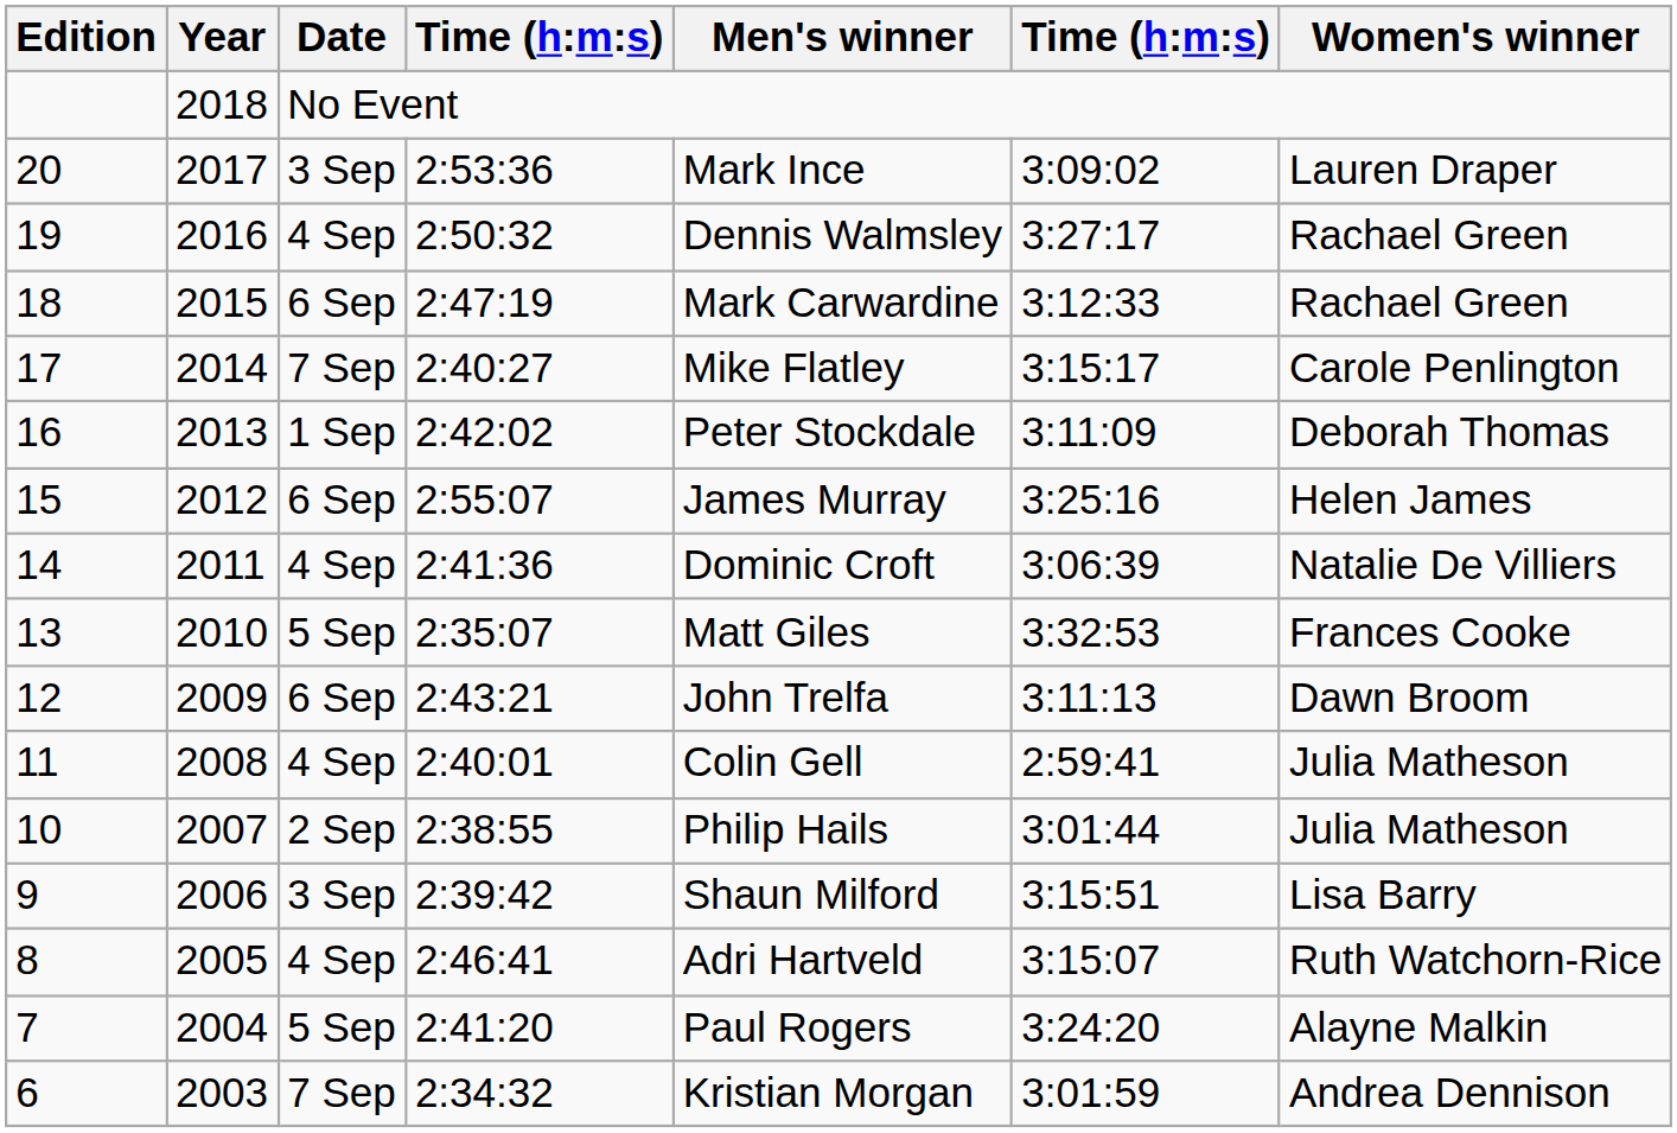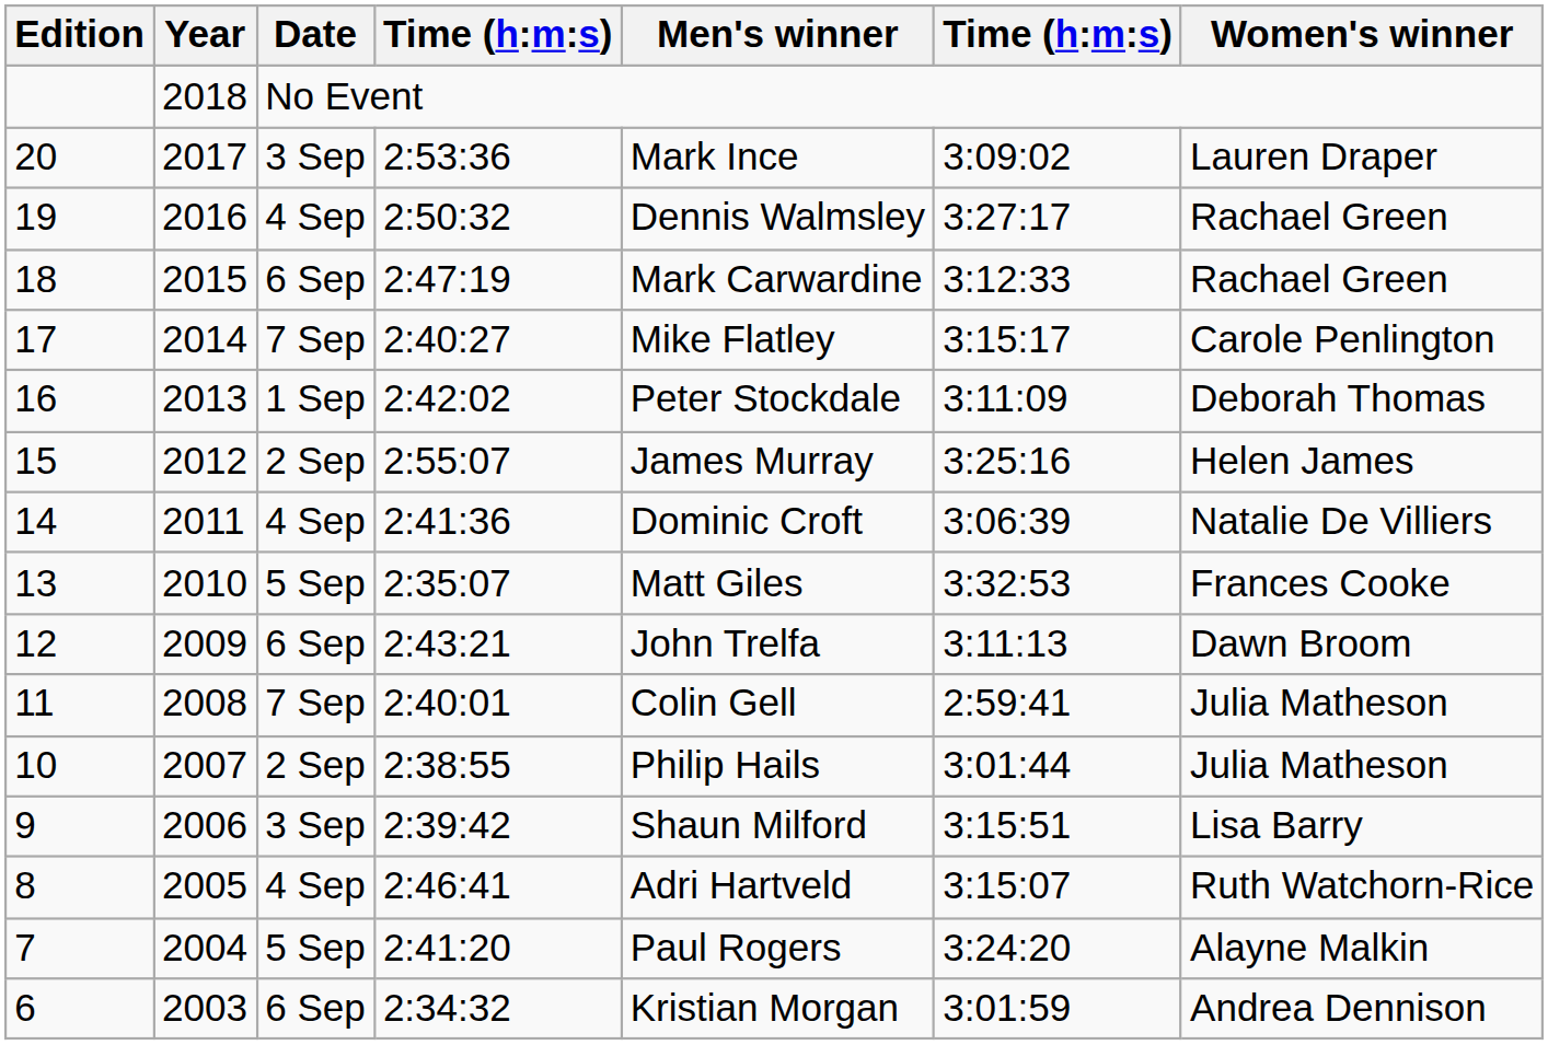 <table class="wikitable sortable">
 <tr>
 <th>Edition</th>
 <th class="unsortable">Year</th>
 <th class="unsortable">Date</th>
 <th>Time  (<a href='#'>h</a>:<a href='#'>m</a>:<a href='#'>s</a>)</th>
 <th>Men's winner</th>
 <th>Time (<a href='#'>h</a>:<a href='#'>m</a>:<a href='#'>s</a>)</th>
 <th>Women's winner</th>
 </tr>
 <tr>
 <td></td>
 <td>2018</td>
 <td colspan="5">No Event </td>
 </tr>
 <tr>
 <td>20</td>
 <td>2017</td>
 <td>3 Sep</td>
 <td>2:53:36</td>
 <td>Mark Ince</td>
 <td>3:09:02</td>
 <td>Lauren Draper</td>
 </tr>
 <tr>
 <td>19</td>
 <td>2016</td>
 <td>4 Sep</td>
 <td>2:50:32</td>
 <td>Dennis Walmsley</td>
 <td>3:27:17</td>
 <td>Rachael Green </td>
 </tr>
 <tr>
 <td>18</td>
 <td>2015</td>
 <td>6 Sep</td>
 <td>2:47:19</td>
 <td>Mark Carwardine</td>
 <td>3:12:33</td>
 <td>Rachael Green </td>
 </tr>
 <tr>
 <td>17</td>
 <td>2014</td>
 <td>7 Sep</td>
 <td>2:40:27</td>
 <td>Mike Flatley</td>
 <td>3:15:17</td>
 <td>Carole Penlington</td>
 </tr>
 <tr>
 <td>16</td>
 <td>2013</td>
 <td>1 Sep</td>
 <td>2:42:02</td>
 <td>Peter Stockdale</td>
 <td>3:11:09</td>
 <td>Deborah Thomas</td>
 </tr>
 <tr>
 <td>15</td>
 <td>2012</td>
-<td>6 Sep</td>
+<td>2 Sep</td>
 <td>2:55:07</td>
 <td>James Murray</td>
 <td>3:25:16</td>
 <td>Helen James</td>
 </tr>
 <tr>
 <td>14</td>
 <td>2011</td>
 <td>4 Sep</td>
 <td>2:41:36</td>
 <td>Dominic Croft</td>
 <td>3:06:39</td>
 <td>Natalie De Villiers </td>
 </tr>
 <tr>
 <td>13</td>
 <td>2010</td>
 <td>5 Sep</td>
 <td>2:35:07</td>
 <td>Matt Giles</td>
 <td>3:32:53</td>
 <td>Frances Cooke</td>
 </tr>
 <tr>
 <td>12</td>
 <td>2009</td>
 <td>6 Sep</td>
 <td>2:43:21</td>
 <td>John Trelfa</td>
 <td>3:11:13</td>
 <td>Dawn Broom</td>
 </tr>
 <tr>
 <td>11</td>
 <td>2008</td>
-<td>4 Sep</td>
+<td>7 Sep</td>
 <td>2:40:01</td>
 <td>Colin Gell</td>
 <td>2:59:41</td>
 <td>Julia Matheson </td>
 </tr>
 <tr>
 <td>10</td>
 <td>2007</td>
 <td>2 Sep</td>
 <td>2:38:55</td>
 <td>Philip Hails</td>
 <td>3:01:44</td>
 <td>Julia Matheson </td>
 </tr>
 <tr>
 <td>9</td>
 <td>2006</td>
 <td>3 Sep</td>
 <td>2:39:42</td>
 <td>Shaun Milford</td>
 <td>3:15:51</td>
 <td>Lisa Barry </td>
 </tr>
 <tr>
 <td>8</td>
 <td>2005</td>
 <td>4 Sep</td>
 <td>2:46:41</td>
 <td>Adri Hartveld</td>
 <td>3:15:07</td>
 <td>Ruth Watchorn-Rice </td>
 </tr>
 <tr>
 <td>7</td>
 <td>2004</td>
 <td>5 Sep</td>
 <td>2:41:20</td>
 <td>Paul Rogers</td>
 <td>3:24:20</td>
 <td>Alayne Malkin </td>
 </tr>
 <tr>
 <td>6</td>
 <td>2003</td>
-<td>7 Sep</td>
+<td>6 Sep</td>
 <td>2:34:32</td>
 <td>Kristian Morgan</td>
 <td>3:01:59</td>
 <td>Andrea Dennison</td>
 </tr>
 </table>
